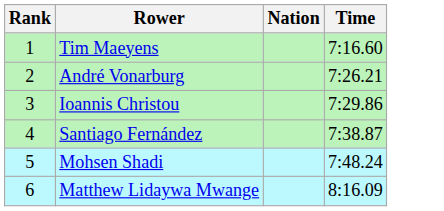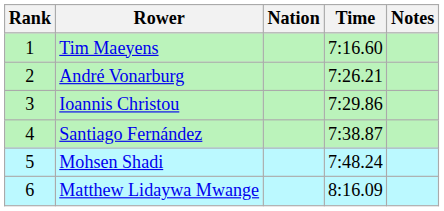 <table class="wikitable sortable" style="text-align:center">
 <tr>
 <th>Rank</th>
 <th>Rower</th>
 <th>Nation</th>
 <th>Time</th>
+<th>Notes</th>
 </tr>
 <tr bgcolor=bbf3bb>
 <td>1</td>
 <td align=left><a href='#'>Tim Maeyens</a></td>
 <td align=left></td>
 <td>7:16.60</td>
+<td></td>
 </tr>
 <tr bgcolor=bbf3bb>
 <td>2</td>
 <td align=left><a href='#'>André Vonarburg</a></td>
 <td align=left></td>
 <td>7:26.21</td>
+<td></td>
 </tr>
 <tr bgcolor=bbf3bb>
 <td>3</td>
 <td align=left><a href='#'>Ioannis Christou</a></td>
 <td align=left></td>
 <td>7:29.86</td>
+<td></td>
 </tr>
 <tr bgcolor=bbf3bb>
 <td>4</td>
 <td align=left><a href='#'>Santiago Fernández</a></td>
 <td align=left></td>
 <td>7:38.87</td>
+<td></td>
 </tr>
 <tr bgcolor=bbf9ff>
 <td>5</td>
 <td align=left><a href='#'>Mohsen Shadi</a></td>
 <td align=left></td>
 <td>7:48.24</td>
+<td></td>
 </tr>
 <tr bgcolor=bbf9ff>
 <td>6</td>
 <td align=left><a href='#'>Matthew Lidaywa Mwange</a></td>
 <td align=left></td>
 <td>8:16.09</td>
+<td></td>
 </tr>
 </table>
